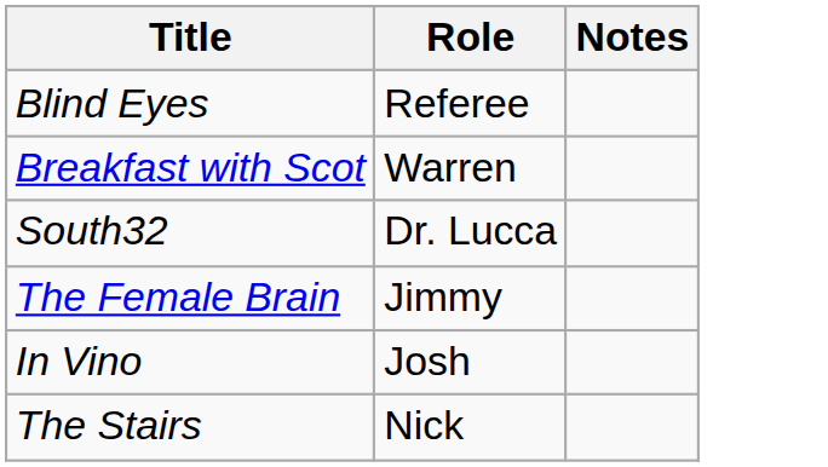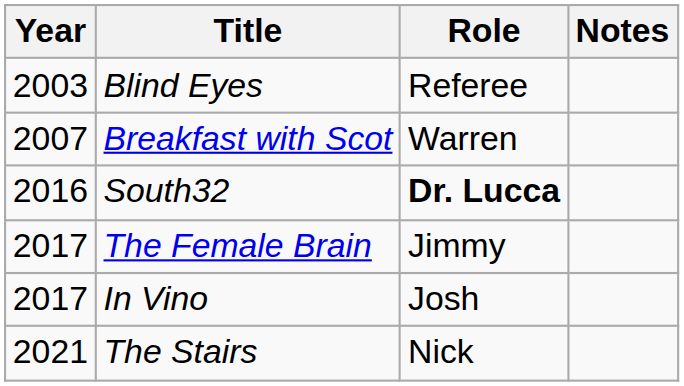 <table class="wikitable sortable">
 <tr>
+<th>Year</th>
 <th>Title</th>
 <th>Role</th>
 <th class="unsortable">Notes</th>
 </tr>
 <tr>
+<td>2003</td>
 <td><em>Blind Eyes</em></td>
 <td>Referee</td>
 <td></td>
 </tr>
 <tr>
+<td>2007</td>
 <td><em><a href='#'>Breakfast with Scot</a></em></td>
 <td>Warren</td>
 <td></td>
 </tr>
 <tr>
+<td>2016</td>
 <td><em>South32</em></td>
-<td>Dr. Lucca</td>
+<td><strong>Dr. Lucca</strong></td>
 <td></td>
 </tr>
 <tr>
+<td>2017</td>
 <td data-sort-value="Female Brain, The"><a href='#'><em>The Female Brain</em></a></td>
 <td>Jimmy</td>
 <td></td>
 </tr>
 <tr>
+<td>2017</td>
 <td><em>In Vino</em></td>
 <td>Josh</td>
 <td></td>
 </tr>
 <tr>
+<td>2021</td>
 <td data-sort-value="Stairs, The"><em>The Stairs</em></td>
 <td>Nick</td>
 <td></td>
 </tr>
 </table>
